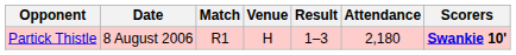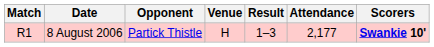 <table class="wikitable" style="font-size:100%; text-align:center">
 <tr>
+<th>Match</th>
+<th>Date</th>
 <th>Opponent</th>
-<th>Date</th>
-<th>Match</th>
 <th>Venue</th>
 <th>Result</th>
 <th>Attendance</th>
 <th>Scorers</th>
 </tr>
 <tr style="background: #FFCCCC;">
+<td>R1</td>
+<td>8 August 2006</td>
 <td><a href='#'>Partick Thistle</a></td>
-<td>8 August 2006</td>
-<td>R1</td>
 <td>H</td>
 <td>1–3</td>
-<td>2,180</td>
+<td>2,177</td>
 <td><strong><a href='#'>Swankie</a> 10'</strong></td>
 </tr>
 </table>
